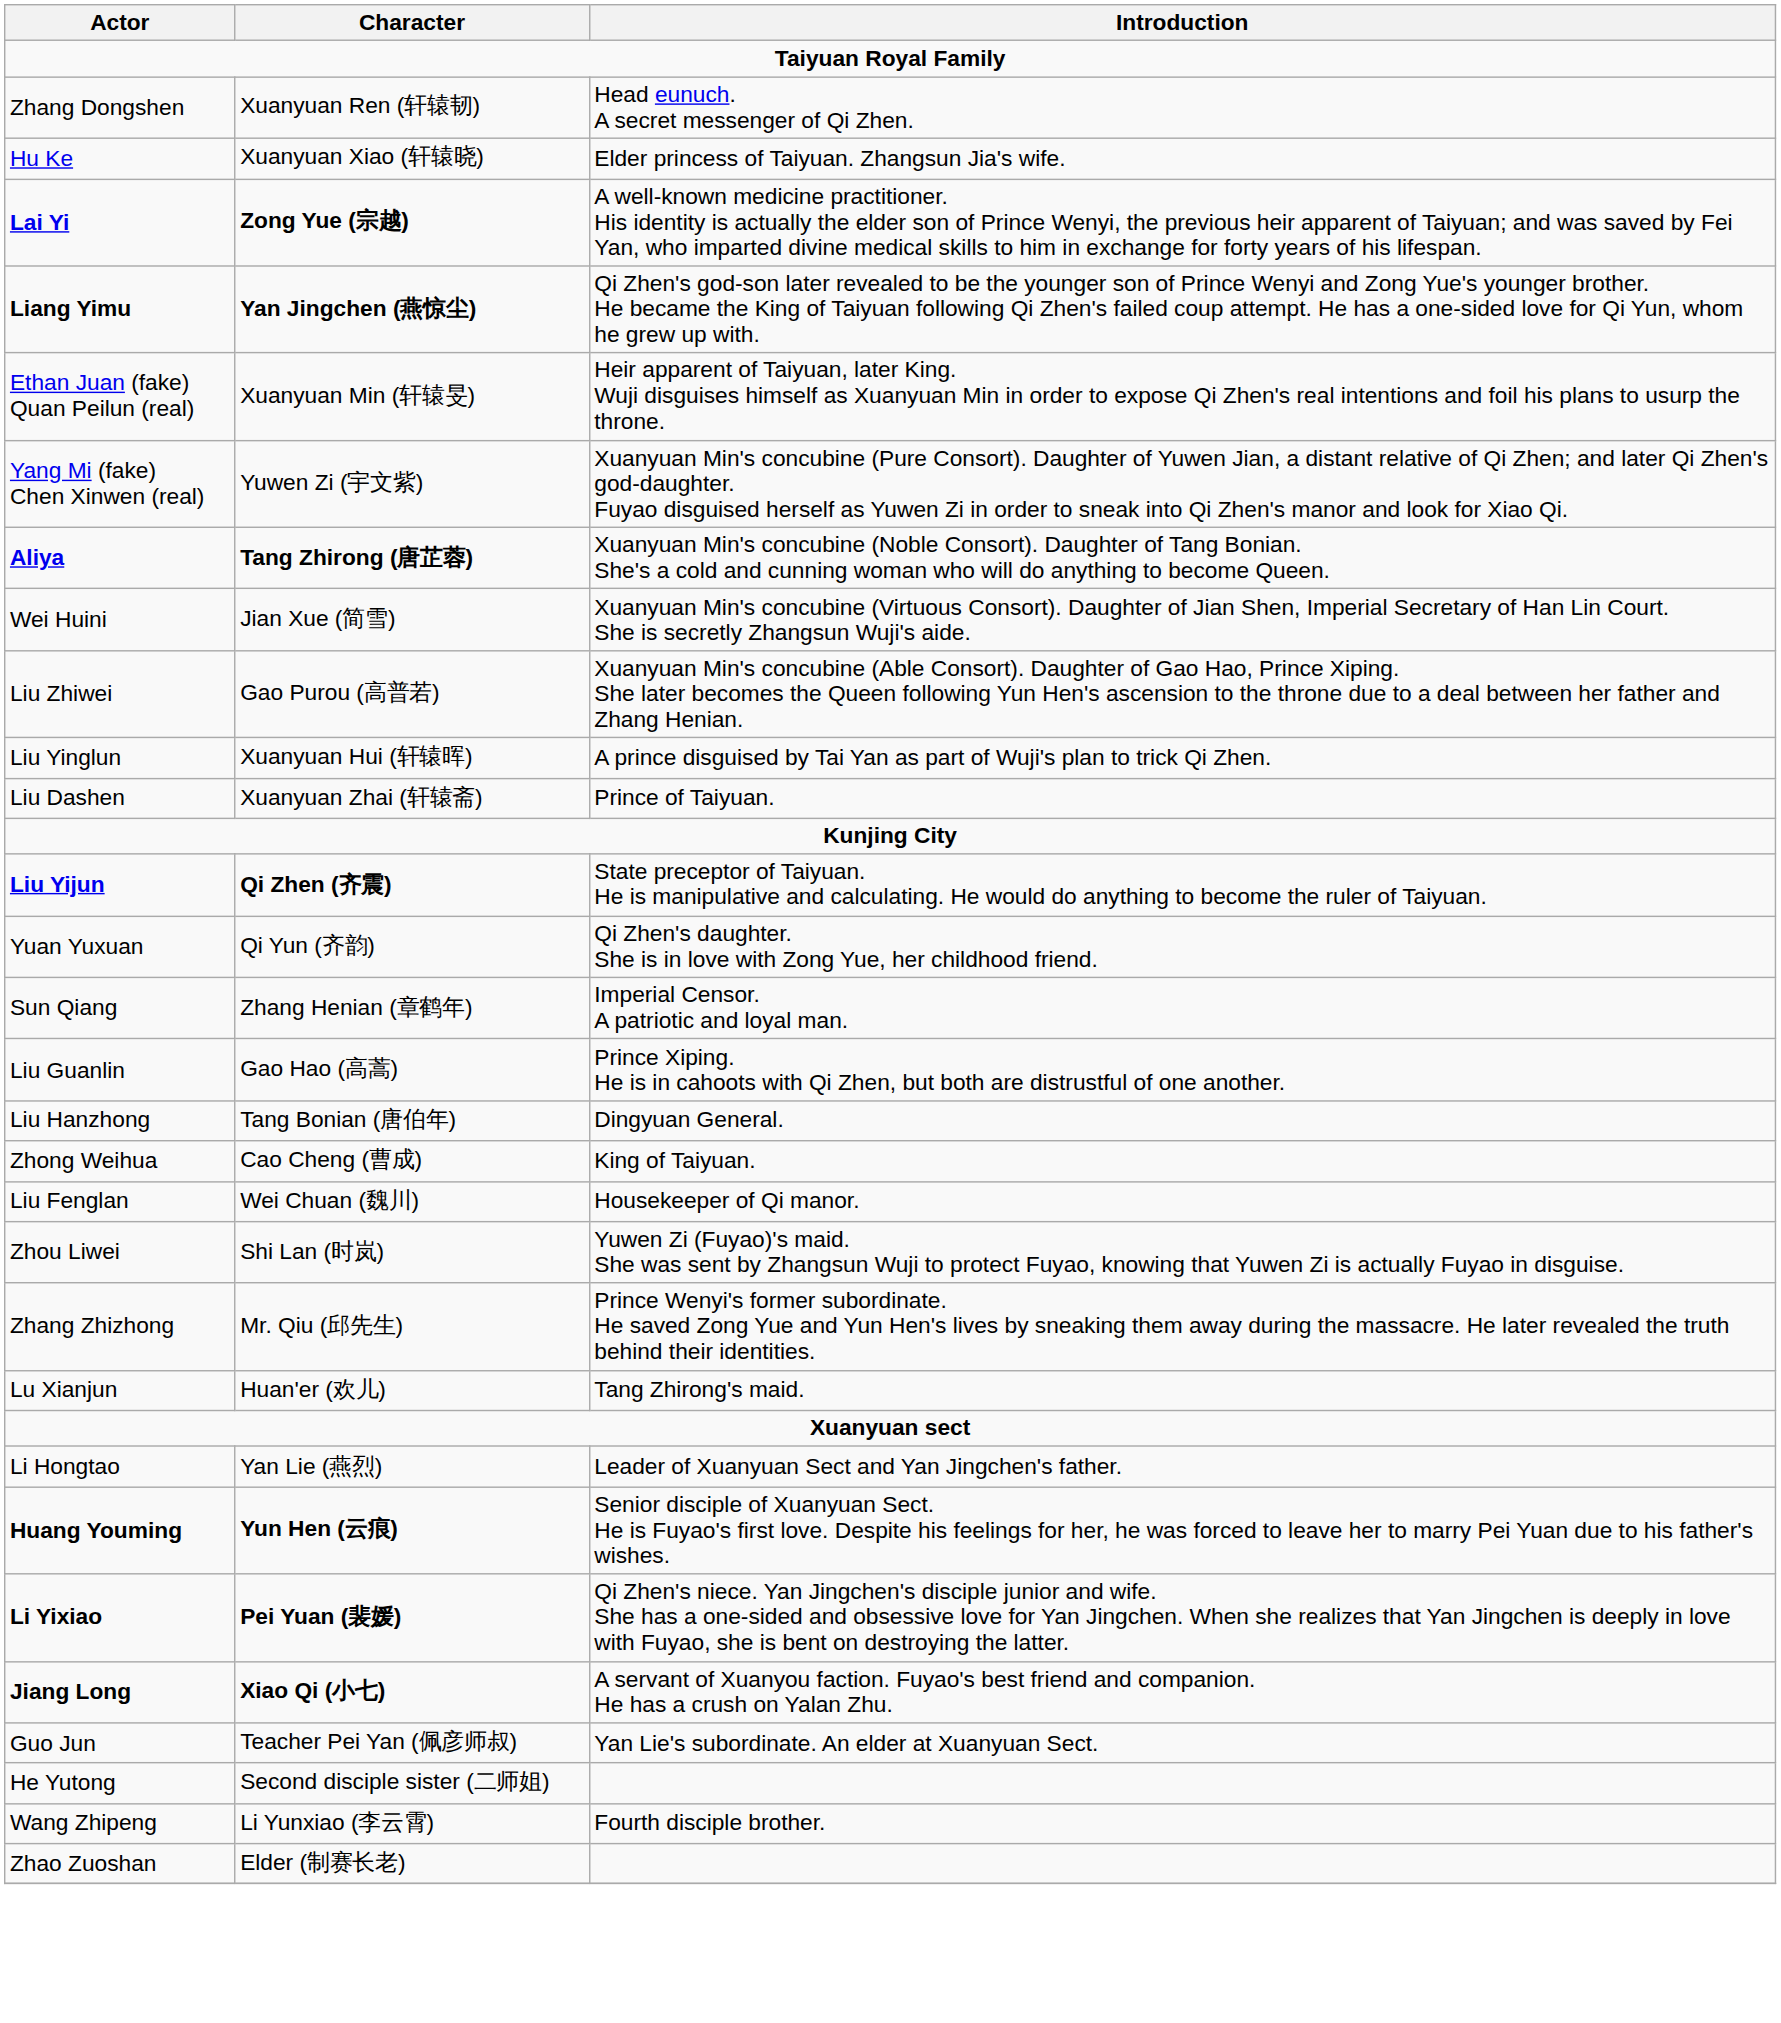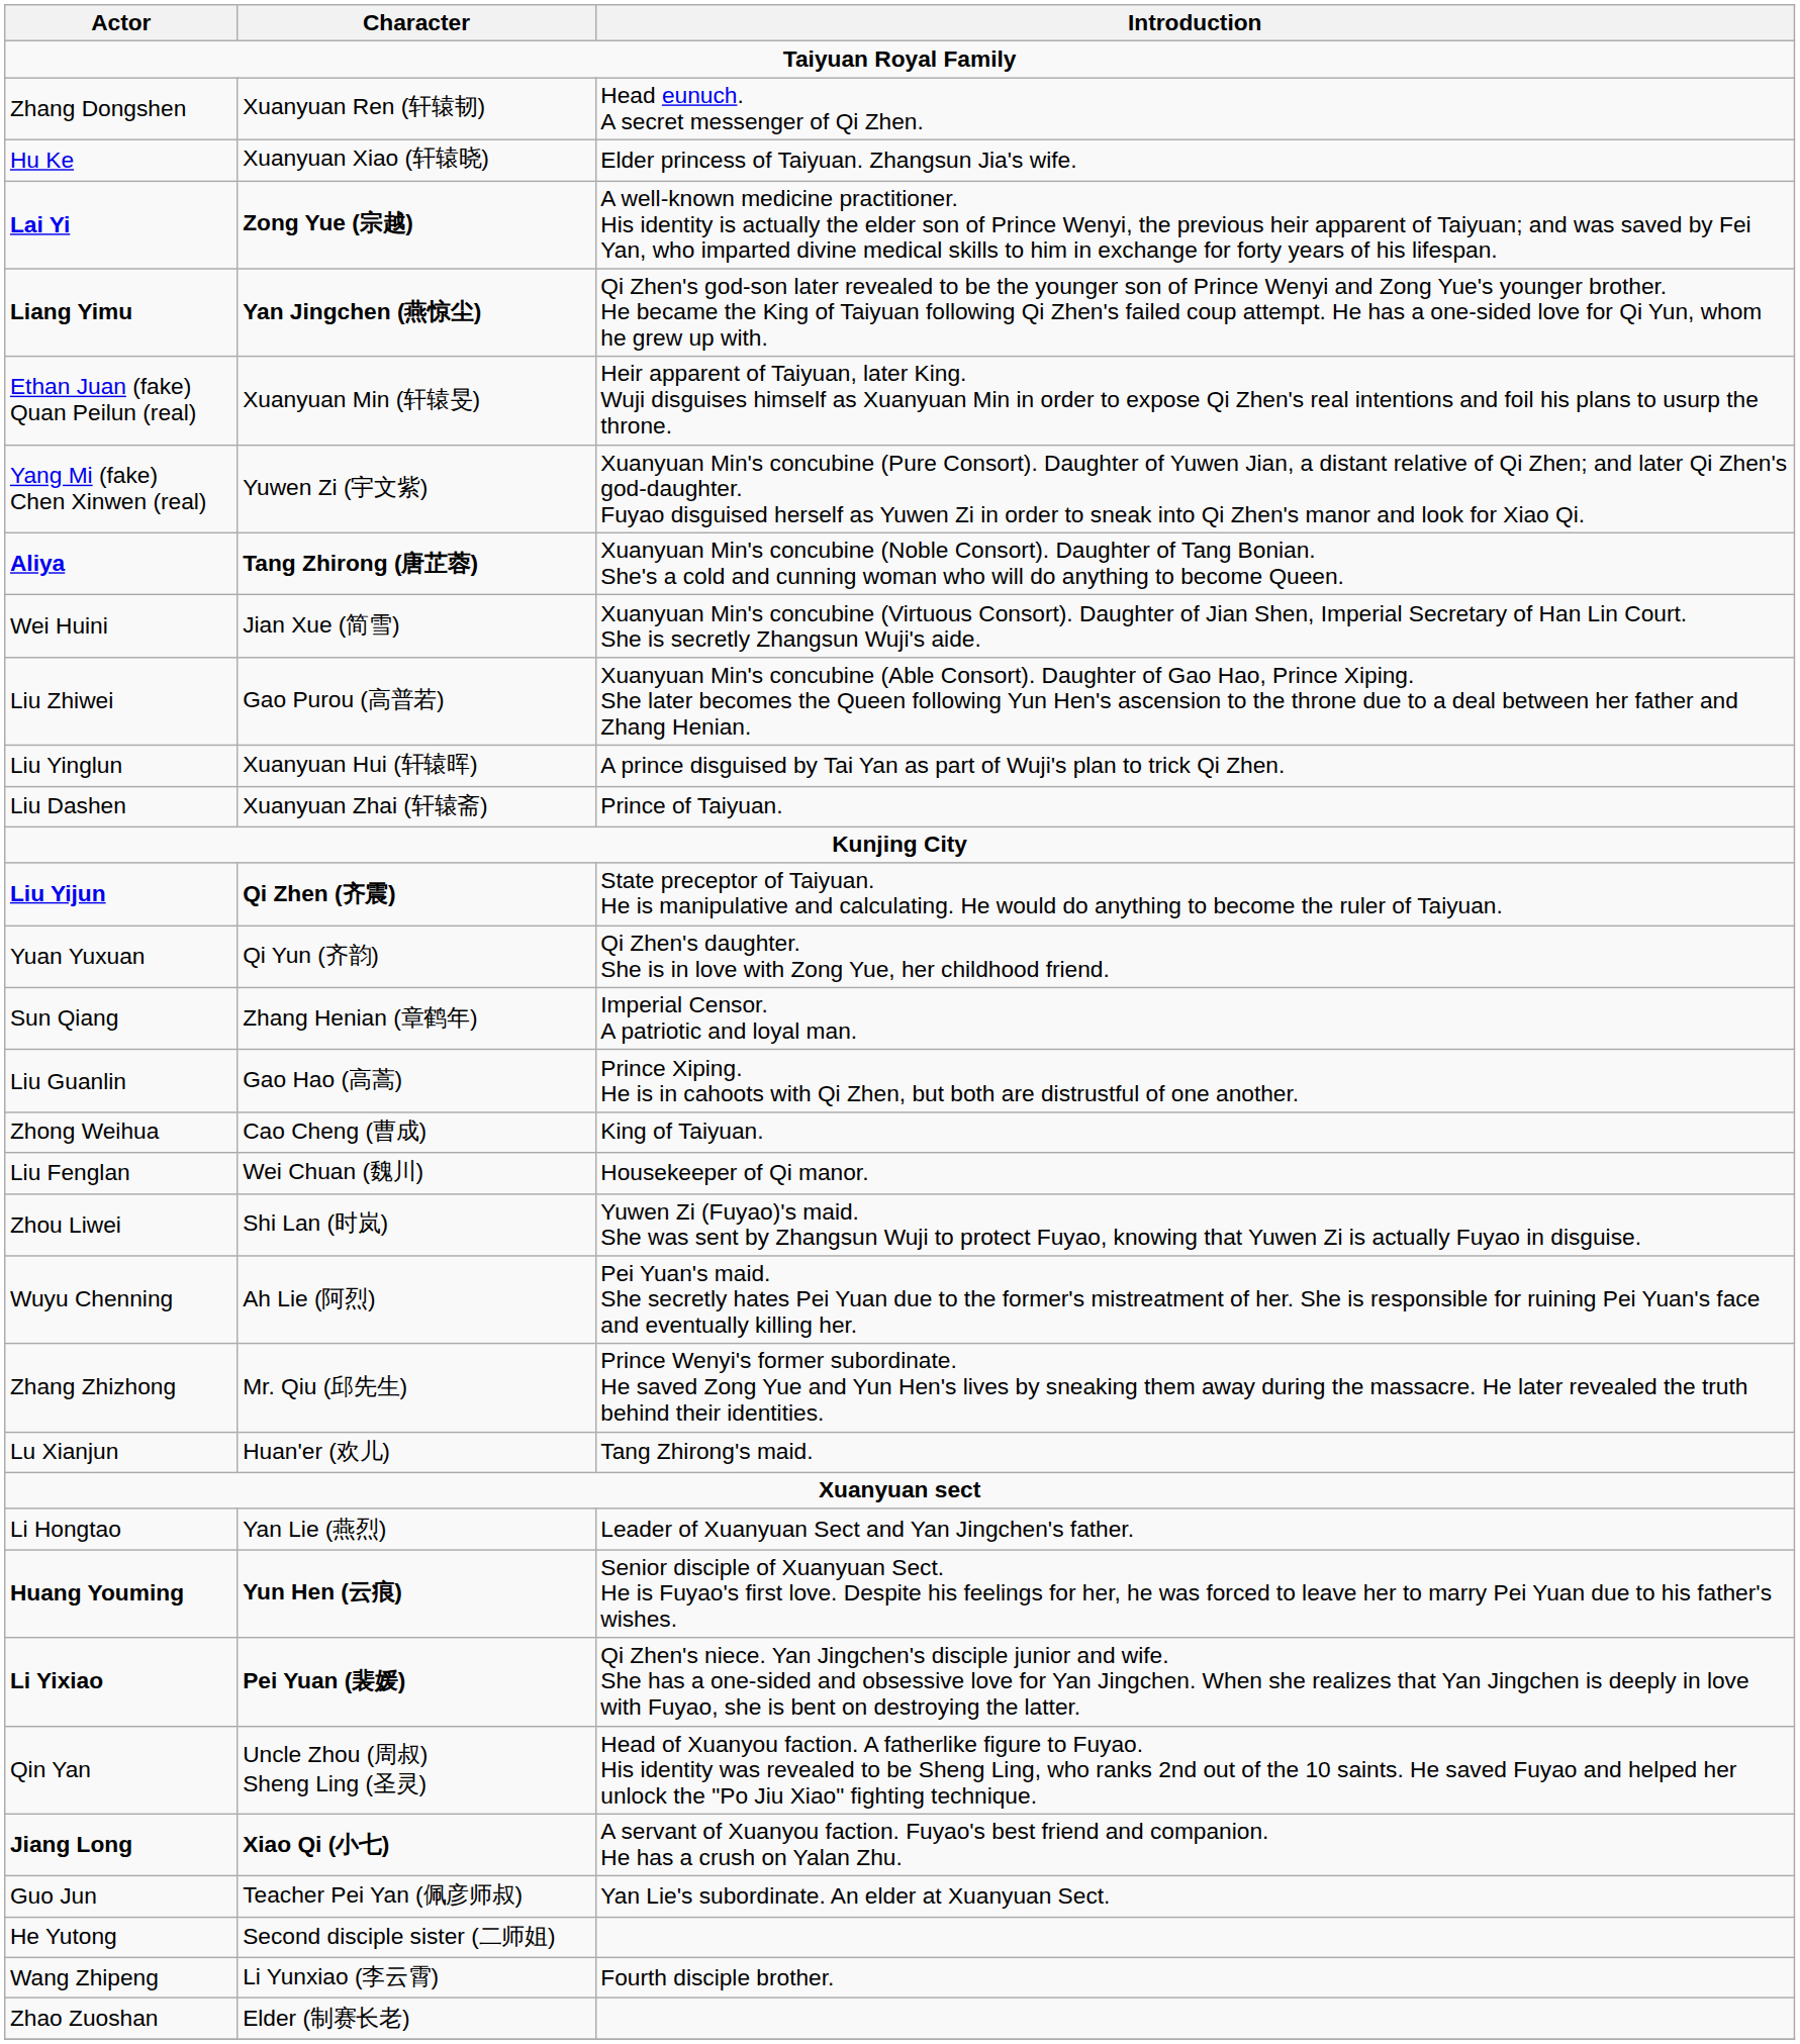 <table class="wikitable">
 <tr>
 <th style="width:13%">Actor</th>
 <th style="width:20%">Character</th>
 <th>Introduction</th>
 </tr>
 <tr>
 <td colspan=3 style="text-align:center;"><strong>Taiyuan Royal Family</strong></td>
 </tr>
 <tr>
 <td>Zhang Dongshen</td>
 <td>Xuanyuan Ren (轩辕韧)</td>
 <td>Head <a href='#'>eunuch</a>. <br>A secret messenger of Qi Zhen.</td>
 </tr>
 <tr>
 <td><a href='#'>Hu Ke</a></td>
 <td>Xuanyuan Xiao (轩辕晓)</td>
 <td>Elder princess of Taiyuan. Zhangsun Jia's wife.</td>
 </tr>
 <tr>
 <td><strong><a href='#'>Lai Yi</a></strong></td>
 <td><strong>Zong Yue (宗越)</strong></td>
 <td>A well-known medicine practitioner.<br>His identity is actually the elder son of Prince Wenyi, the previous heir apparent of Taiyuan; and was saved by Fei Yan, who imparted divine medical skills to him in exchange for forty years of his lifespan.</td>
 </tr>
 <tr>
 <td><strong>Liang Yimu</strong></td>
 <td><strong>Yan Jingchen (燕惊尘)</strong></td>
 <td>Qi Zhen's god-son later revealed to be the younger son of Prince Wenyi and Zong Yue's younger brother.<br>He became the King of Taiyuan following Qi Zhen's failed coup attempt. He has a one-sided love for Qi Yun, whom he grew up with.</td>
 </tr>
 <tr>
 <td><a href='#'>Ethan Juan</a> (fake)<br>Quan Peilun (real)</td>
 <td>Xuanyuan Min (轩辕旻)</td>
 <td>Heir apparent of Taiyuan, later King.<br>Wuji disguises himself as Xuanyuan Min in order to expose Qi Zhen's real intentions and foil his plans to usurp the throne.</td>
 </tr>
 <tr>
 <td><a href='#'>Yang Mi</a> (fake)<br>Chen Xinwen (real)</td>
 <td>Yuwen Zi (宇文紫)</td>
 <td>Xuanyuan Min's concubine (Pure Consort). Daughter of Yuwen Jian, a distant relative of Qi Zhen; and later Qi Zhen's god-daughter.<br>Fuyao disguised herself as Yuwen Zi in order to sneak into Qi Zhen's manor and look for Xiao Qi.</td>
 </tr>
 <tr>
 <td><strong><a href='#'>Aliya</a></strong></td>
 <td><strong>Tang Zhirong (唐芷蓉)</strong></td>
 <td>Xuanyuan Min's concubine (Noble Consort). Daughter of Tang Bonian.<br>She's a cold and cunning woman who will do anything to become Queen.</td>
 </tr>
 <tr>
 <td>Wei Huini</td>
 <td>Jian Xue (简雪)</td>
 <td>Xuanyuan Min's concubine (Virtuous Consort). Daughter of Jian Shen, Imperial Secretary of Han Lin Court.<br>She is secretly Zhangsun Wuji's aide.</td>
 </tr>
 <tr>
 <td>Liu Zhiwei</td>
 <td>Gao Purou (高普若)</td>
 <td>Xuanyuan Min's concubine (Able Consort). Daughter of Gao Hao, Prince Xiping.<br>She later becomes the Queen following Yun Hen's ascension to the throne due to a deal between her father and Zhang Henian.</td>
 </tr>
 <tr>
 <td>Liu Yinglun</td>
 <td>Xuanyuan Hui (轩辕晖)</td>
 <td>A prince disguised by Tai Yan as part of Wuji's plan to trick Qi Zhen.</td>
 </tr>
 <tr>
 <td>Liu Dashen</td>
 <td>Xuanyuan Zhai (轩辕斋)</td>
 <td>Prince of Taiyuan.</td>
 </tr>
 <tr>
 <td colspan=3 style="text-align:center;"><strong>Kunjing City</strong></td>
 </tr>
 <tr>
 <td><strong><a href='#'>Liu Yijun</a></strong></td>
 <td><strong>Qi Zhen (齐震)</strong></td>
 <td>State preceptor of Taiyuan.<br>He is manipulative and calculating. He would do anything to become the ruler of Taiyuan.</td>
 </tr>
 <tr>
 <td>Yuan Yuxuan</td>
 <td>Qi Yun (齐韵)</td>
 <td>Qi Zhen's daughter.<br>She is in love with Zong Yue, her childhood friend.</td>
 </tr>
 <tr>
 <td>Sun Qiang</td>
 <td>Zhang Henian (章鹤年)</td>
 <td>Imperial Censor.<br>A patriotic and loyal man.</td>
 </tr>
 <tr>
 <td>Liu Guanlin</td>
 <td>Gao Hao (高蒿)</td>
 <td>Prince Xiping.<br>He is in cahoots with Qi Zhen, but both are distrustful of one another.</td>
 </tr>
 <tr>
-<td>Liu Hanzhong</td>
-<td>Tang Bonian (唐伯年)</td>
-<td>Dingyuan General.</td>
-</tr>
-<tr>
 <td>Zhong Weihua</td>
 <td>Cao Cheng (曹成)</td>
 <td>King of Taiyuan.</td>
 </tr>
 <tr>
 <td>Liu Fenglan</td>
 <td>Wei Chuan (魏川)</td>
 <td>Housekeeper of Qi manor.</td>
 </tr>
 <tr>
 <td>Zhou Liwei</td>
 <td>Shi Lan (时岚)</td>
 <td>Yuwen Zi (Fuyao)'s maid.<br>She was sent by Zhangsun Wuji to protect Fuyao, knowing that Yuwen Zi is actually Fuyao in disguise.</td>
+</tr>
+<tr>
+<td>Wuyu Chenning</td>
+<td>Ah Lie (阿烈)</td>
+<td>Pei Yuan's maid.<br>She secretly hates Pei Yuan due to the former's mistreatment of her. She is responsible for ruining Pei Yuan's face and eventually killing her.</td>
 </tr>
 <tr>
 <td>Zhang Zhizhong</td>
 <td>Mr. Qiu (邱先生)</td>
 <td>Prince Wenyi's former subordinate.<br>He saved Zong Yue and Yun Hen's lives by sneaking them away during the massacre. He later revealed the truth behind their identities.</td>
 </tr>
 <tr>
 <td>Lu Xianjun</td>
 <td>Huan'er (欢儿)</td>
 <td>Tang Zhirong's maid.</td>
 </tr>
 <tr>
 <td colspan=3 style="text-align:center;"><strong>Xuanyuan sect</strong></td>
 </tr>
 <tr>
 <td>Li Hongtao</td>
 <td>Yan Lie (燕烈)</td>
 <td>Leader of Xuanyuan Sect and Yan Jingchen's father.</td>
 </tr>
 <tr>
 <td><strong>Huang Youming</strong></td>
 <td><strong>Yun Hen (云痕)</strong></td>
 <td>Senior disciple of Xuanyuan Sect.<br>He is Fuyao's first love. Despite his feelings for her, he was forced to leave her to marry Pei Yuan due to his father's wishes.</td>
 </tr>
 <tr>
 <td><strong>Li Yixiao</strong></td>
 <td><strong>Pei Yuan (裴媛)</strong></td>
 <td>Qi Zhen's niece. Yan Jingchen's disciple junior and wife.<br>She has a one-sided and obsessive love for Yan Jingchen. When she realizes that Yan Jingchen is deeply in love with Fuyao, she is bent on destroying the latter.</td>
 </tr>
 <tr>
+<td>Qin Yan</td>
+<td>Uncle Zhou (周叔)<br>Sheng Ling (圣灵)</td>
+<td>Head of Xuanyou faction. A fatherlike figure to Fuyao.<br>His identity was revealed to be Sheng Ling, who ranks 2nd out of the 10 saints. He saved Fuyao and helped her unlock the "Po Jiu Xiao" fighting technique.</td>
+</tr>
+<tr>
 <td><strong>Jiang Long</strong></td>
 <td><strong>Xiao Qi (小七)</strong></td>
 <td>A servant of Xuanyou faction. Fuyao's best friend and companion.<br>He has a crush on Yalan Zhu.</td>
 </tr>
 <tr>
 <td>Guo Jun</td>
 <td>Teacher Pei Yan (佩彦师叔)</td>
 <td>Yan Lie's subordinate. An elder at Xuanyuan Sect.</td>
 </tr>
 <tr>
 <td>He Yutong</td>
 <td>Second disciple sister (二师姐)</td>
 <td></td>
 </tr>
 <tr>
 <td>Wang Zhipeng</td>
 <td>Li Yunxiao (李云霄)</td>
 <td>Fourth disciple brother.</td>
 </tr>
 <tr>
 <td>Zhao Zuoshan</td>
 <td>Elder (制赛长老)</td>
 <td></td>
 </tr>
 <tr>
 </tr>
 </table>
